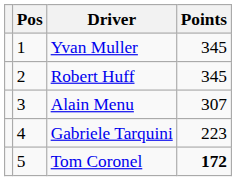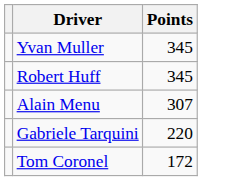 <table class="wikitable" style="font-size: 95%;">
 <tr>
 <th></th>
-<th>Pos</th>
 <th>Driver</th>
 <th>Points</th>
 </tr>
 <tr>
 <td align="left"></td>
-<td>1</td>
 <td> <a href='#'>Yvan Muller</a></td>
 <td align="right">345</td>
 </tr>
 <tr>
 <td align="left"></td>
-<td>2</td>
 <td> <a href='#'>Robert Huff</a></td>
 <td align="right">345</td>
 </tr>
 <tr>
 <td align="left"></td>
-<td>3</td>
 <td> <a href='#'>Alain Menu</a></td>
 <td align="right">307</td>
 </tr>
 <tr>
 <td align="left"></td>
-<td>4</td>
 <td> <a href='#'>Gabriele Tarquini</a></td>
-<td align="right">223</td>
+<td align="right">220</td>
 </tr>
 <tr>
 <td align="left"></td>
-<td>5</td>
 <td> <a href='#'>Tom Coronel</a></td>
-<td align="right"><strong>172</strong></td>
+<td align="right">172</td>
 </tr>
 </table>
